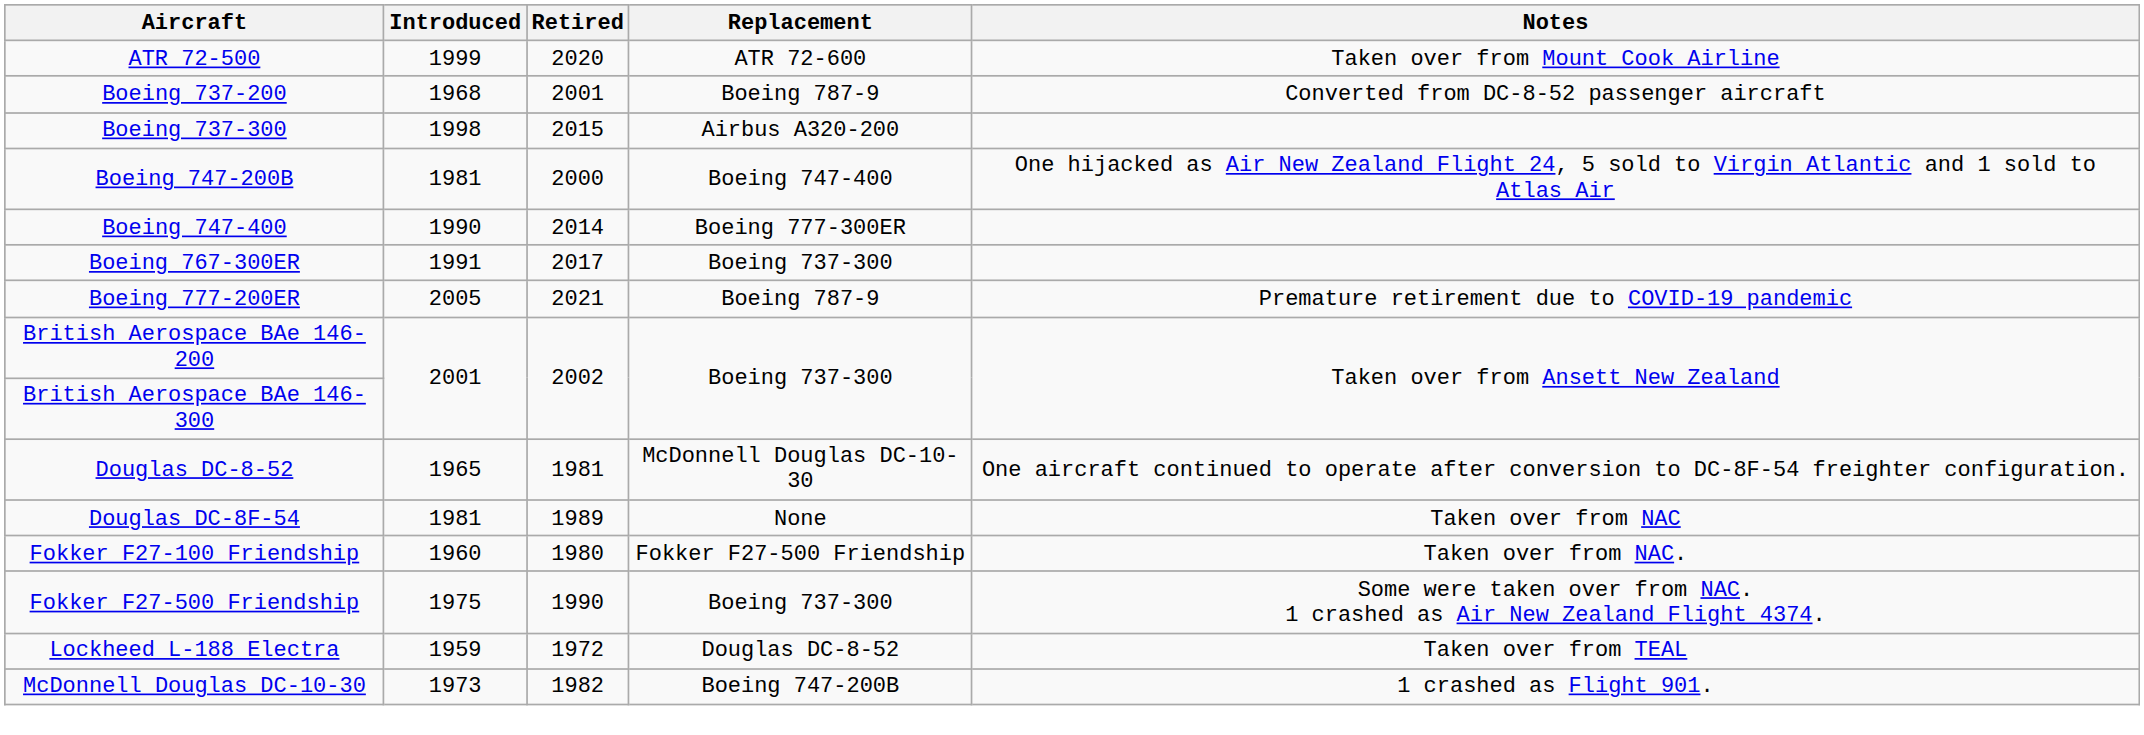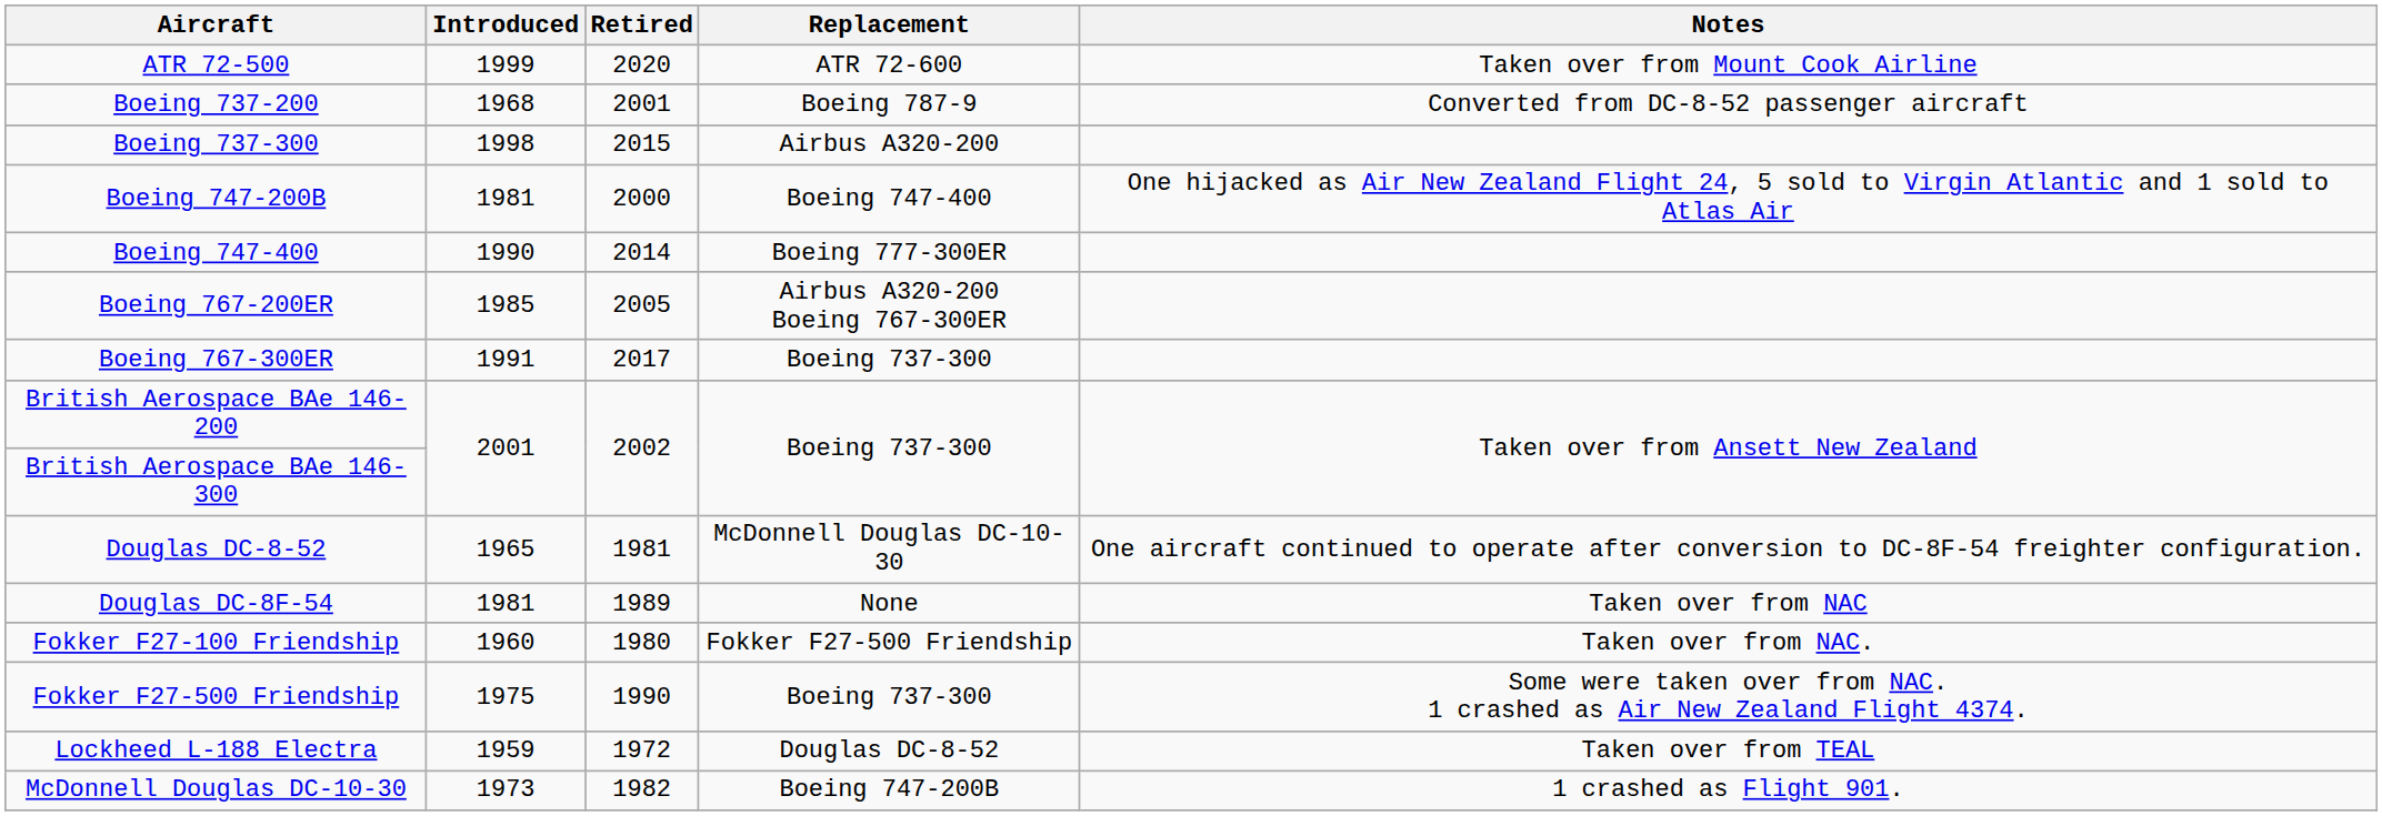 <table class="wikitable sortable" style="margin:1em auto; border-collapse:collapse;text-align:center">
 <tr>
 <th>Aircraft</th>
 <th>Introduced</th>
 <th>Retired</th>
 <th>Replacement</th>
 <th>Notes</th>
 </tr>
 <tr>
 <td><a href='#'>ATR 72-500</a></td>
 <td>1999</td>
 <td>2020</td>
 <td>ATR 72-600</td>
 <td>Taken over from <a href='#'>Mount Cook Airline</a></td>
 </tr>
 <tr>
 <td><a href='#'>Boeing 737-200</a></td>
 <td>1968</td>
 <td>2001</td>
 <td>Boeing 787-9</td>
 <td>Converted from DC-8-52 passenger aircraft</td>
 </tr>
 <tr>
 <td><a href='#'>Boeing 737-300</a></td>
 <td>1998</td>
 <td>2015</td>
 <td>Airbus A320-200</td>
 <td></td>
 </tr>
 <tr>
 <td><a href='#'>Boeing 747-200B</a></td>
 <td>1981</td>
 <td>2000</td>
 <td>Boeing 747-400</td>
 <td>One hijacked as <a href='#'>Air New Zealand Flight 24</a>, 5 sold to <a href='#'>Virgin Atlantic</a> and 1 sold to <a href='#'>Atlas Air</a></td>
 </tr>
 <tr>
 <td><a href='#'>Boeing 747-400</a></td>
 <td>1990</td>
 <td>2014</td>
 <td>Boeing 777-300ER</td>
 <td></td>
 </tr>
 <tr>
+<td><a href='#'>Boeing 767-200ER</a></td>
+<td>1985</td>
+<td>2005</td>
+<td>Airbus A320-200<br>Boeing 767-300ER</td>
+<td></td>
+</tr>
+<tr>
 <td><a href='#'>Boeing 767-300ER</a></td>
 <td>1991</td>
 <td>2017</td>
 <td>Boeing 737-300</td>
 <td></td>
-</tr>
-<tr>
-<td><a href='#'>Boeing 777-200ER</a></td>
-<td>2005</td>
-<td>2021</td>
-<td>Boeing 787-9</td>
-<td>Premature retirement due to <a href='#'>COVID-19 pandemic</a></td>
 </tr>
 <tr>
 <td><a href='#'>British Aerospace BAe 146-200</a></td>
 <td rowspan="2">2001</td>
 <td rowspan="2">2002</td>
 <td rowspan="2">Boeing 737-300</td>
 <td rowspan="2">Taken over from <a href='#'>Ansett New Zealand</a></td>
 </tr>
 <tr>
 <td><a href='#'>British Aerospace BAe 146-300</a></td>
 </tr>
 <tr>
 <td><a href='#'>Douglas DC-8-52</a></td>
 <td>1965</td>
 <td>1981</td>
 <td>McDonnell Douglas DC-10-30</td>
 <td>One aircraft continued to operate after conversion to DC-8F-54 freighter configuration.</td>
 </tr>
 <tr>
 <td><a href='#'>Douglas DC-8F-54</a></td>
 <td>1981</td>
 <td>1989</td>
 <td>None</td>
 <td>Taken over from <a href='#'>NAC</a></td>
 </tr>
 <tr>
 <td><a href='#'>Fokker F27-100 Friendship</a></td>
 <td>1960</td>
 <td>1980</td>
 <td>Fokker F27-500 Friendship</td>
 <td>Taken over from <a href='#'>NAC</a>.</td>
 </tr>
 <tr>
 <td><a href='#'>Fokker F27-500 Friendship</a></td>
 <td>1975</td>
 <td>1990</td>
 <td>Boeing 737-300</td>
 <td>Some were taken over from <a href='#'>NAC</a>.<br>1 crashed as <a href='#'>Air New Zealand Flight 4374</a>.</td>
 </tr>
 <tr>
 <td><a href='#'>Lockheed L-188 Electra</a></td>
 <td>1959</td>
 <td>1972</td>
 <td>Douglas DC-8-52</td>
 <td>Taken over from <a href='#'>TEAL</a></td>
 </tr>
 <tr>
 <td><a href='#'>McDonnell Douglas DC-10-30</a></td>
 <td>1973</td>
 <td>1982</td>
 <td>Boeing 747-200B</td>
 <td>1 crashed as <a href='#'>Flight 901</a>.</td>
 </tr>
 </table>
